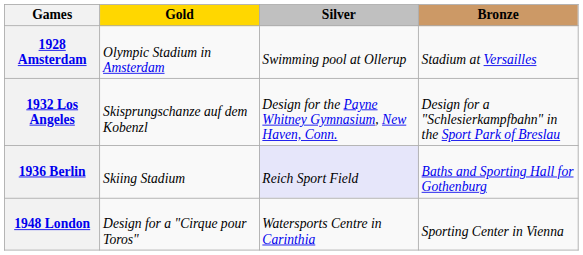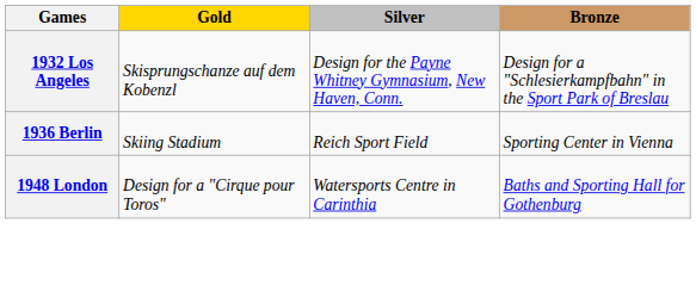 <table class="wikitable sortable plainrowheaders">
 <tr>
 <th scope="col" style="width:105px;">Games</th>
 <th scope="col" style="background-color:gold; width:180px;">Gold</th>
 <th scope="col" style="background-color:silver; width:180px;">Silver</th>
 <th scope="col" style="background-color:#cc9966; width:180px;">Bronze</th>
-</tr>
-<tr>
-<th scope="row"><a href='#'>1928 Amsterdam</a></th>
-<td><br><em>Olympic Stadium in <a href='#'>Amsterdam</a></em></td>
-<td><br><em>Swimming pool at Ollerup</em></td>
-<td><br><em>Stadium at <a href='#'>Versailles</a></em></td>
 </tr>
 <tr>
 <th scope="row"><a href='#'>1932 Los Angeles</a></th>
 <td><br><em>Skisprungschanze auf dem Kobenzl</em></td>
 <td><br><em>Design for the <a href='#'>Payne Whitney Gymnasium</a>, <a href='#'>New Haven, Conn.</a></em></td>
 <td><br><em>Design for a "Schlesierkampfbahn" in the <a href='#'>Sport Park of Breslau</a></em></td>
 </tr>
 <tr>
 <th scope="row"><a href='#'>1936 Berlin</a></th>
 <td><br><em>Skiing Stadium</em></td>
-<td style="background: lavender;"><br><em>Reich Sport Field</em></td>
-<td><br><em><a href='#'>Baths and Sporting Hall for Gothenburg</a></em></td>
+<td><br><em>Reich Sport Field</em></td>
+<td><br><em>Sporting Center in Vienna</em></td>
 </tr>
 <tr>
 <th scope="row"><a href='#'>1948 London</a></th>
 <td><br><em>Design for a "Cirque pour Toros"</em></td>
 <td><br><em>Watersports Centre in <a href='#'>Carinthia</a></em></td>
-<td><br><em>Sporting Center in Vienna</em></td>
+<td><br><em><a href='#'>Baths and Sporting Hall for Gothenburg</a></em></td>
 </tr>
 </table>
